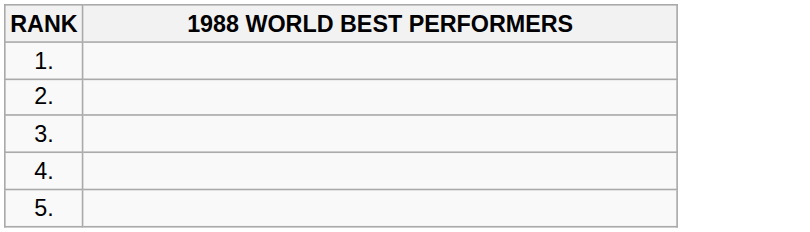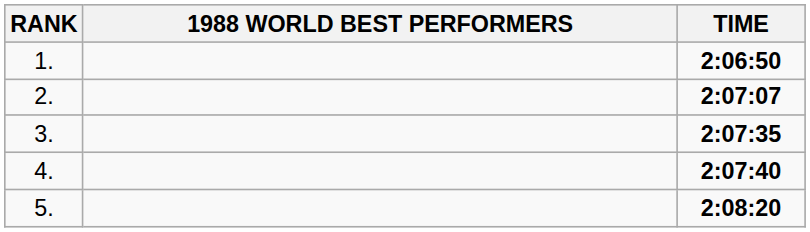 <table class="wikitable" style="border-collapse: collapse; font-size: 90%;">
 <tr>
 <th>RANK</th>
 <th align="center" style="width: 25em">1988 WORLD BEST PERFORMERS</th>
+<th align="center" style="width: 5em">TIME</th>
 </tr>
 <tr>
 <td align="center">1.</td>
 <td></td>
+<td align="center"><strong>2:06:50</strong></td>
 </tr>
 <tr>
 <td align="center">2.</td>
 <td></td>
+<td align="center"><strong>2:07:07</strong></td>
 </tr>
 <tr>
 <td align="center">3.</td>
 <td></td>
+<td align="center"><strong>2:07:35</strong></td>
 </tr>
 <tr>
 <td align="center">4.</td>
 <td></td>
+<td align="center"><strong>2:07:40</strong></td>
 </tr>
 <tr>
 <td align="center">5.</td>
 <td></td>
+<td align="center"><strong>2:08:20</strong></td>
 </tr>
 </table>
